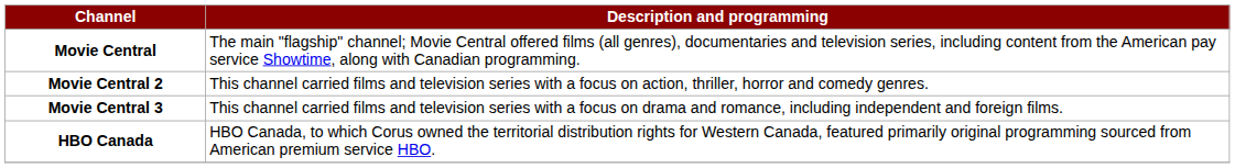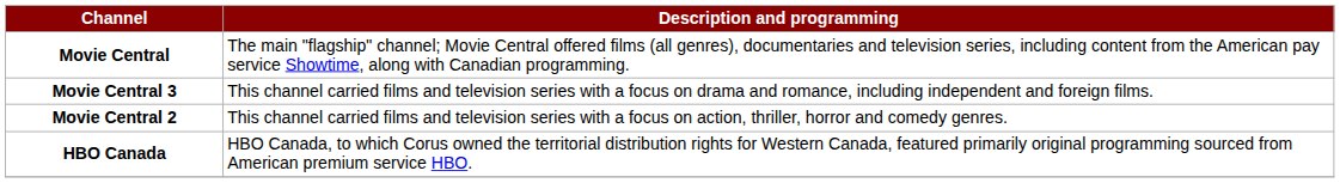 <table class="wikitable" text-align: center; width="100%" style="background-color: #FFFFFF">
 <tr style="color:white;">
 <th style="background-color: #8B0000">Channel</th>
 <th style="background-color: #8B0000">Description and programming</th>
 </tr>
 <tr>
 <td align="center" width="200pt"><strong>Movie Central</strong></td>
 <td>The main "flagship" channel; Movie Central offered films (all genres), documentaries and television series, including content from the American pay service <a href='#'>Showtime</a>, along with Canadian programming.</td>
 </tr>
 <tr>
+<td align="center" width="200pt"><strong>Movie Central 3</strong></td>
+<td>This channel carried films and television series with a focus on drama and romance, including independent and foreign films.</td>
+</tr>
+<tr>
 <td align="center" width="200pt"><strong>Movie Central 2</strong></td>
 <td>This channel carried films and television series with a focus on action, thriller, horror and comedy genres.</td>
-</tr>
-<tr>
-<td align="center" width="200pt"><strong>Movie Central 3</strong></td>
-<td>This channel carried films and television series with a focus on drama and romance, including independent and foreign films.</td>
 </tr>
 <tr>
 <td align="center" width="200pt"><strong>HBO Canada</strong></td>
 <td>HBO Canada, to which Corus owned the territorial distribution rights for Western Canada, featured primarily original programming sourced from American premium service <a href='#'>HBO</a>.</td>
 </tr>
 <tr>
 </tr>
 </table>
